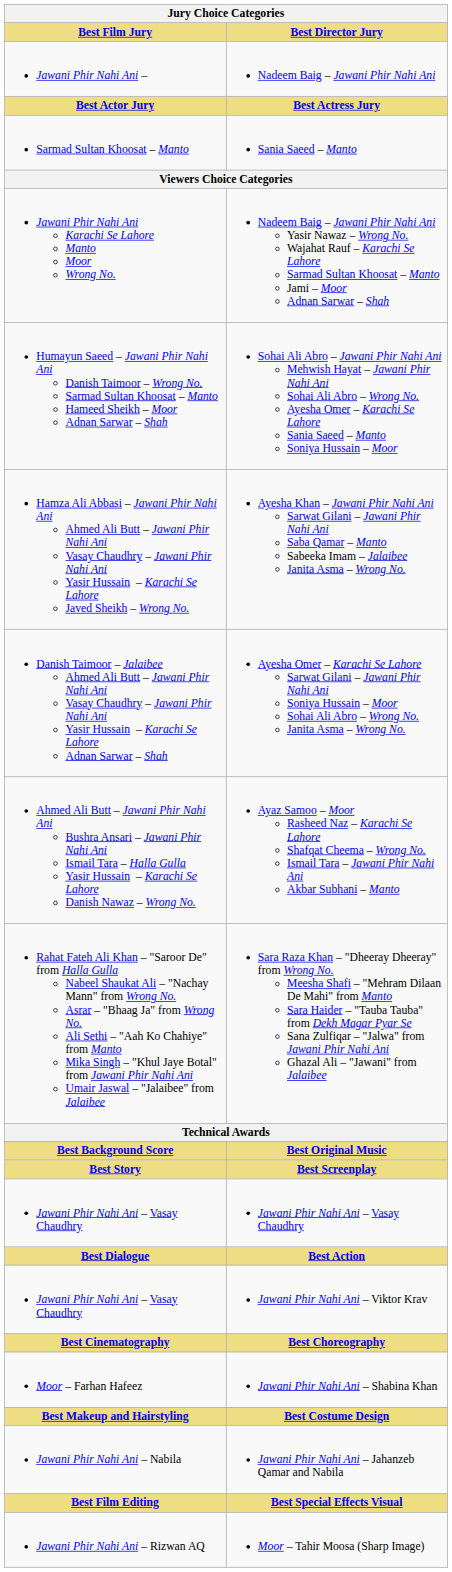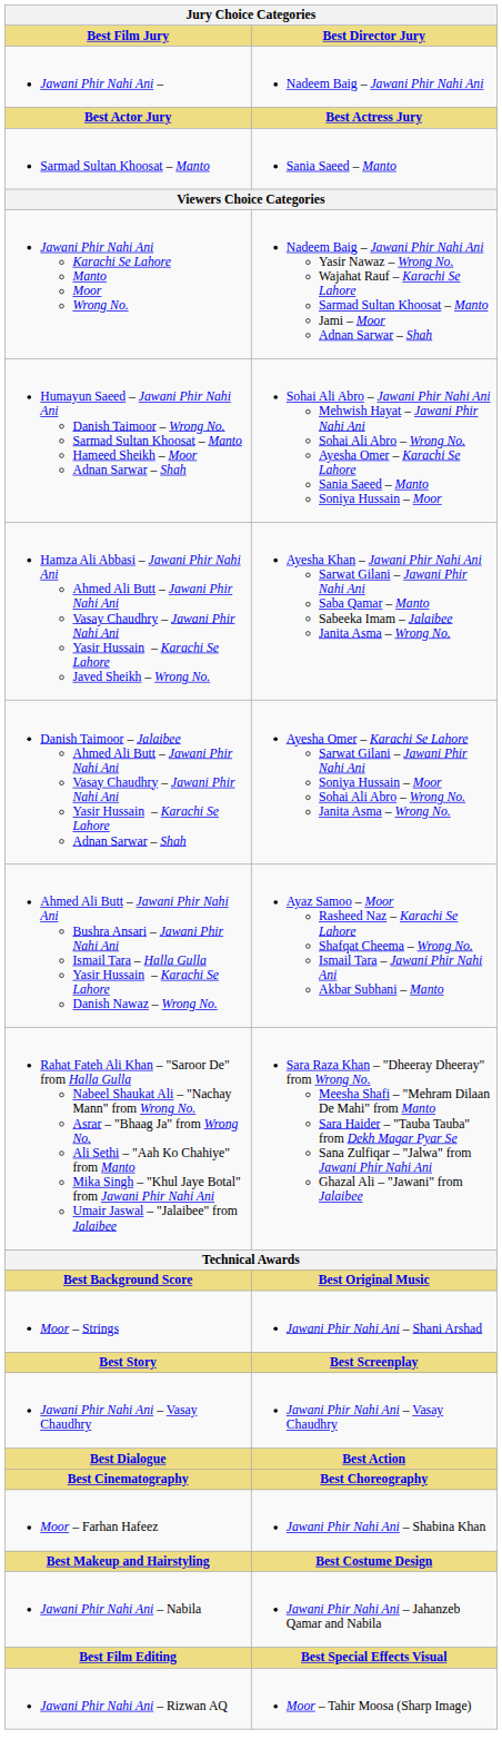 <table class=wikitable>
 <tr>
 <th colspan="2">Jury Choice Categories</th>
 </tr>
 <tr>
 <th style="background:#EEDD82; width:50%"><a href='#'>Best Film Jury</a></th>
 <th style="background:#EEDD82; width:50%"><a href='#'>Best Director Jury</a></th>
 </tr>
 <tr>
 <td valign="top"><br><ul><li><em><a href='#'>Jawani Phir Nahi Ani</a></em> – </li></ul></td>
 <td valign="top"><br><ul><li><a href='#'>Nadeem Baig</a> – <em><a href='#'>Jawani Phir Nahi Ani</a></em> </li></ul></td>
 </tr>
 <tr>
 <th style="background:#EEDD82; width:50%"><a href='#'>Best Actor Jury</a></th>
 <th style="background:#EEDD82; width:50%"><a href='#'>Best Actress Jury</a></th>
 </tr>
 <tr>
 <td valign="top"><br><ul><li><a href='#'>Sarmad Sultan Khoosat</a> – <em><a href='#'>Manto</a></em> </li></ul></td>
 <td valign="top"><br><ul><li><a href='#'>Sania Saeed</a> – <em><a href='#'>Manto</a></em> </li></ul></td>
 </tr>
 <tr>
 <th colspan="2">Viewers Choice Categories</th>
 </tr>
 <tr>
 <td valign="top" width="50%"><br><ul><li><em><a href='#'>Jawani Phir Nahi Ani</a></em> <ul><li><em><a href='#'>Karachi Se Lahore</a></em></li><li><em><a href='#'>Manto</a></em></li><li><em><a href='#'>Moor</a></em></li><li><em><a href='#'>Wrong No.</a></em></li></ul></li></ul></td>
 <td valign="top" width="50%"><br><ul><li><a href='#'>Nadeem Baig</a> – <em><a href='#'>Jawani Phir Nahi Ani</a></em> <ul><li>Yasir Nawaz – <em><a href='#'>Wrong No.</a></em></li><li>Wajahat Rauf – <em><a href='#'>Karachi Se Lahore</a></em></li><li><a href='#'>Sarmad Sultan Khoosat</a> – <em><a href='#'>Manto</a></em></li><li>Jami – <em><a href='#'>Moor</a></em></li><li><a href='#'>Adnan Sarwar</a> – <em><a href='#'>Shah</a></em></li></ul></li></ul></td>
 </tr>
 <tr>
 <td valign="top" width="50%"><br><ul><li><a href='#'>Humayun Saeed</a> – <em><a href='#'>Jawani Phir Nahi Ani</a></em> <ul><li><a href='#'>Danish Taimoor</a> – <em><a href='#'>Wrong No.</a></em></li><li><a href='#'>Sarmad Sultan Khoosat</a> – <em><a href='#'>Manto</a></em></li><li><a href='#'>Hameed Sheikh</a> – <em><a href='#'>Moor</a></em></li><li><a href='#'>Adnan Sarwar</a> – <em><a href='#'>Shah</a></em></li></ul></li></ul></td>
 <td valign="top" width="50%"><br><ul><li><a href='#'>Sohai Ali Abro</a> – <em><a href='#'>Jawani Phir Nahi Ani</a></em> <ul><li><a href='#'>Mehwish Hayat</a> – <em><a href='#'>Jawani Phir Nahi Ani</a></em></li><li><a href='#'>Sohai Ali Abro</a> – <em><a href='#'>Wrong No.</a></em></li><li><a href='#'>Ayesha Omer</a> – <em><a href='#'>Karachi Se Lahore</a></em></li><li><a href='#'>Sania Saeed</a> – <em><a href='#'>Manto</a></em></li><li><a href='#'>Soniya Hussain</a> – <em><a href='#'>Moor</a></em></li></ul></li></ul></td>
 </tr>
 <tr>
 <td valign="top" width="50%"><br><ul><li><a href='#'>Hamza Ali Abbasi</a> – <em><a href='#'>Jawani Phir Nahi Ani</a></em> <ul><li><a href='#'>Ahmed Ali Butt</a> – <em><a href='#'>Jawani Phir Nahi Ani</a></em></li><li><a href='#'>Vasay Chaudhry</a> – <em><a href='#'>Jawani Phir Nahi Ani</a></em></li><li><a href='#'>Yasir Hussain</a>  – <em><a href='#'>Karachi Se Lahore</a></em></li><li><a href='#'>Javed Sheikh</a> – <em><a href='#'>Wrong No.</a></em></li></ul></li></ul></td>
 <td valign="top" width="50%"><br><ul><li><a href='#'>Ayesha Khan</a> – <em><a href='#'>Jawani Phir Nahi Ani</a></em> <ul><li><a href='#'>Sarwat Gilani</a> – <em><a href='#'>Jawani Phir Nahi Ani</a></em></li><li><a href='#'>Saba Qamar</a> – <em><a href='#'>Manto</a></em></li><li>Sabeeka Imam – <em><a href='#'>Jalaibee</a></em></li><li><a href='#'>Janita Asma</a> – <em><a href='#'>Wrong No.</a></em></li></ul></li></ul></td>
 </tr>
 <tr>
 <td valign="top" width="50%"><br><ul><li><a href='#'>Danish Taimoor</a> – <em><a href='#'>Jalaibee</a></em> <ul><li><a href='#'>Ahmed Ali Butt</a> – <em><a href='#'>Jawani Phir Nahi Ani</a></em></li><li><a href='#'>Vasay Chaudhry</a> – <em><a href='#'>Jawani Phir Nahi Ani</a></em></li><li><a href='#'>Yasir Hussain</a>  – <em><a href='#'>Karachi Se Lahore</a></em></li><li><a href='#'>Adnan Sarwar</a> – <em><a href='#'>Shah</a></em></li></ul></li></ul></td>
 <td valign="top" width="50%"><br><ul><li><a href='#'>Ayesha Omer</a> – <em><a href='#'>Karachi Se Lahore</a></em> <ul><li><a href='#'>Sarwat Gilani</a> – <em><a href='#'>Jawani Phir Nahi Ani</a></em></li><li><a href='#'>Soniya Hussain</a> – <em><a href='#'>Moor</a></em></li><li><a href='#'>Sohai Ali Abro</a> – <em><a href='#'>Wrong No.</a></em></li><li><a href='#'>Janita Asma</a> – <em><a href='#'>Wrong No.</a></em></li></ul></li></ul></td>
 </tr>
 <tr>
 <td valign="top" width="50%"><br><ul><li><a href='#'>Ahmed Ali Butt</a> – <em><a href='#'>Jawani Phir Nahi Ani</a></em> <ul><li><a href='#'>Bushra Ansari</a> – <em><a href='#'>Jawani Phir Nahi Ani</a></em></li><li><a href='#'>Ismail Tara</a> – <em><a href='#'>Halla Gulla</a></em></li><li><a href='#'>Yasir Hussain</a>  – <em><a href='#'>Karachi Se Lahore</a></em></li><li><a href='#'>Danish Nawaz</a> – <em><a href='#'>Wrong No.</a></em></li></ul></li></ul></td>
 <td valign="top" width="50%"><br><ul><li><a href='#'>Ayaz Samoo</a> – <em><a href='#'>Moor</a></em> <ul><li><a href='#'>Rasheed Naz</a> – <em><a href='#'>Karachi Se Lahore</a></em></li><li><a href='#'>Shafqat Cheema</a> – <em><a href='#'>Wrong No.</a></em></li><li><a href='#'>Ismail Tara</a> – <em><a href='#'>Jawani Phir Nahi Ani</a></em></li><li><a href='#'>Akbar Subhani</a> – <em><a href='#'>Manto</a></em></li></ul></li></ul></td>
 </tr>
 <tr>
 <td valign="top" width="50%"><br><ul><li><a href='#'>Rahat Fateh Ali Khan</a> – "Saroor De" from <em><a href='#'>Halla Gulla</a></em> <ul><li><a href='#'>Nabeel Shaukat Ali</a> – "Nachay Mann" from <em><a href='#'>Wrong No.</a></em></li><li><a href='#'>Asrar</a> – "Bhaag Ja" from <em><a href='#'>Wrong No.</a></em></li><li><a href='#'>Ali Sethi</a> – "Aah Ko Chahiye" from <em><a href='#'>Manto</a></em></li><li><a href='#'>Mika Singh</a> – "Khul Jaye Botal" from <em><a href='#'>Jawani Phir Nahi Ani</a></em></li><li><a href='#'>Umair Jaswal</a> – "Jalaibee" from <em><a href='#'>Jalaibee</a></em></li></ul></li></ul></td>
 <td valign="top" width="50%"><br><ul><li><a href='#'>Sara Raza Khan</a> – "Dheeray Dheeray" from <em><a href='#'>Wrong No.</a></em>  <ul><li><a href='#'>Meesha Shafi</a> – "Mehram Dilaan De Mahi" from <em><a href='#'>Manto</a></em></li><li><a href='#'>Sara Haider</a> – "Tauba Tauba" from <em><a href='#'>Dekh Magar Pyar Se</a></em></li><li>Sana Zulfiqar – "Jalwa" from <em><a href='#'>Jawani Phir Nahi Ani</a></em></li><li>Ghazal Ali – "Jawani" from <em><a href='#'>Jalaibee</a></em></li></ul></li></ul></td>
 </tr>
 <tr>
 <th colspan="2">Technical Awards</th>
 </tr>
 <tr>
 <th style="background:#EEDD82; width:50%"><a href='#'>Best Background Score</a></th>
 <th style="background:#EEDD82; width:50%"><a href='#'>Best Original Music</a></th>
 </tr>
 <tr>
+<td valign="top"><br><ul><li><em><a href='#'>Moor</a></em> – <a href='#'>Strings</a> </li></ul></td>
+<td valign="top"><br><ul><li><em><a href='#'>Jawani Phir Nahi Ani</a></em> – <a href='#'>Shani Arshad</a> </li></ul></td>
+</tr>
+<tr>
 <th style="background:#EEDD82; width:50%"><a href='#'>Best Story</a></th>
 <th style="background:#EEDD82; width:50%"><a href='#'>Best Screenplay</a></th>
 </tr>
 <tr>
 <td valign="top"><br><ul><li><em><a href='#'>Jawani Phir Nahi Ani</a></em> – <a href='#'>Vasay Chaudhry</a> </li></ul></td>
 <td valign="top"><br><ul><li><em><a href='#'>Jawani Phir Nahi Ani</a></em> – <a href='#'>Vasay Chaudhry</a> </li></ul></td>
 </tr>
 <tr>
 <th style="background:#EEDD82; width:50%"><a href='#'>Best Dialogue</a></th>
 <th style="background:#EEDD82; width:50%"><a href='#'>Best Action</a></th>
-</tr>
-<tr>
-<td valign="top"><br><ul><li><em><a href='#'>Jawani Phir Nahi Ani</a></em> – <a href='#'>Vasay Chaudhry</a> </li></ul></td>
-<td valign="top"><br><ul><li><em><a href='#'>Jawani Phir Nahi Ani</a></em> – Viktor Krav </li></ul></td>
 </tr>
 <tr>
 <th style="background:#EEDD82; width:50%"><a href='#'>Best Cinematography</a></th>
 <th style="background:#EEDD82; width:50%"><a href='#'>Best Choreography</a></th>
 </tr>
 <tr>
 <td valign="top"><br><ul><li><em><a href='#'>Moor</a></em> – Farhan Hafeez </li></ul></td>
 <td valign="top"><br><ul><li><em><a href='#'>Jawani Phir Nahi Ani</a></em> – Shabina Khan </li></ul></td>
 </tr>
 <tr>
 <th style="background:#EEDD82; width:50%"><a href='#'>Best Makeup and Hairstyling</a></th>
 <th style="background:#EEDD82; width:50%"><a href='#'>Best Costume Design</a></th>
 </tr>
 <tr>
 <td valign="top"><br><ul><li><em><a href='#'>Jawani Phir Nahi Ani</a></em> – Nabila </li></ul></td>
 <td valign="top"><br><ul><li><em><a href='#'>Jawani Phir Nahi Ani</a></em> – Jahanzeb Qamar and Nabila </li></ul></td>
 </tr>
 <tr>
 <th style="background:#EEDD82; width:50%"><a href='#'>Best Film Editing</a></th>
 <th style="background:#EEDD82; width:50%"><a href='#'>Best Special Effects Visual</a></th>
 </tr>
 <tr>
 <td valign="top"><br><ul><li><em><a href='#'>Jawani Phir Nahi Ani</a></em> – Rizwan AQ </li></ul></td>
 <td valign="top"><br><ul><li><em><a href='#'>Moor</a></em> – Tahir Moosa (Sharp Image) </li></ul></td>
 </tr>
 </table>
